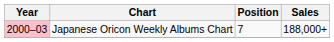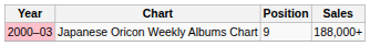 <table class="wikitable">
 <tr>
 <th>Year</th>
 <th>Chart</th>
 <th>Position</th>
 <th>Sales</th>
 </tr>
 <tr>
 <td style="background: pink;">2000–03</td>
 <td>Japanese Oricon Weekly Albums Chart</td>
-<td>7</td>
+<td>9</td>
 <td>188,000+</td>
 </tr>
 <tr>
 </tr>
 </table>
